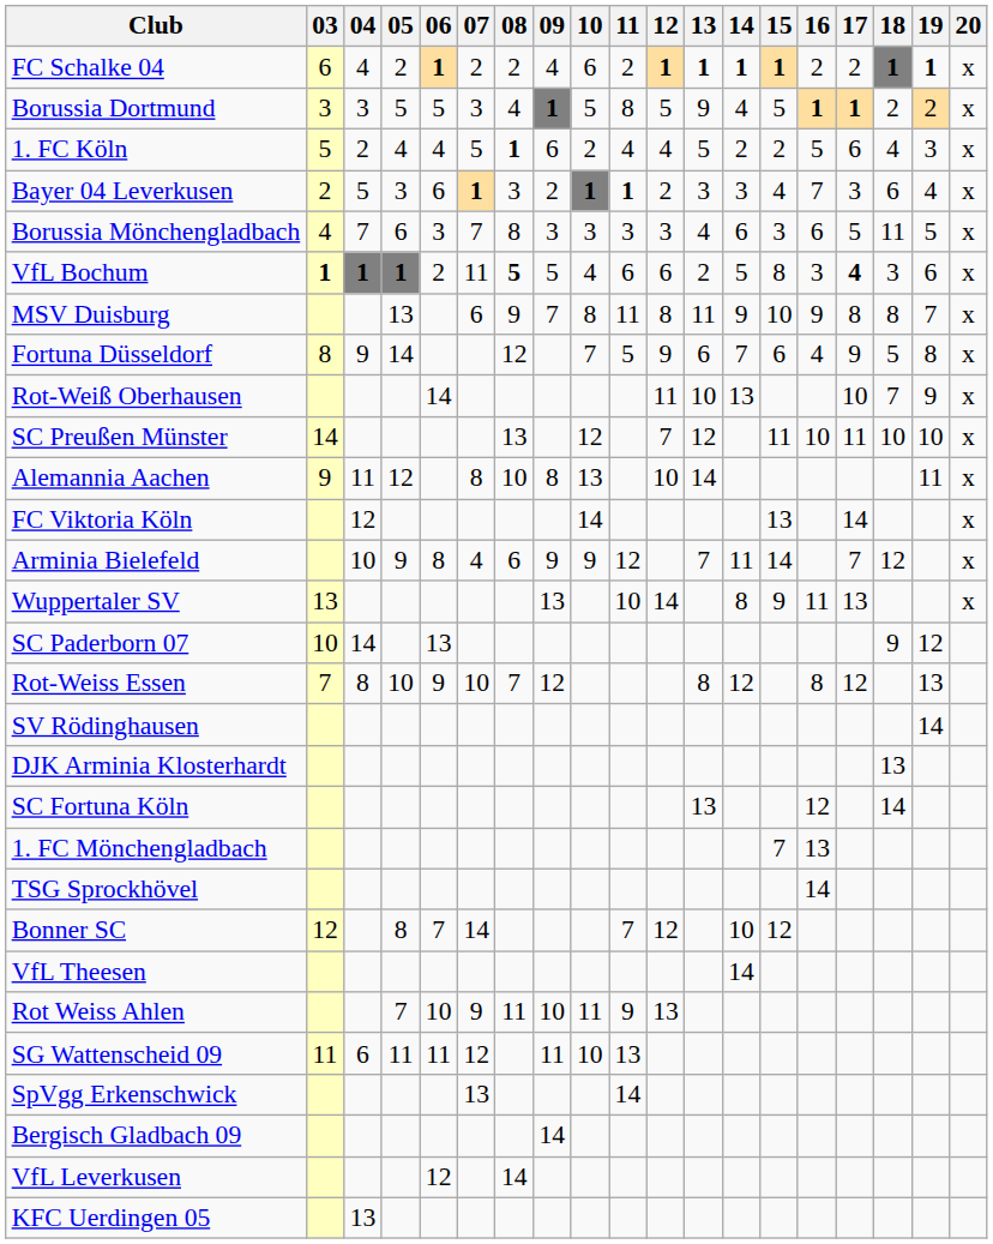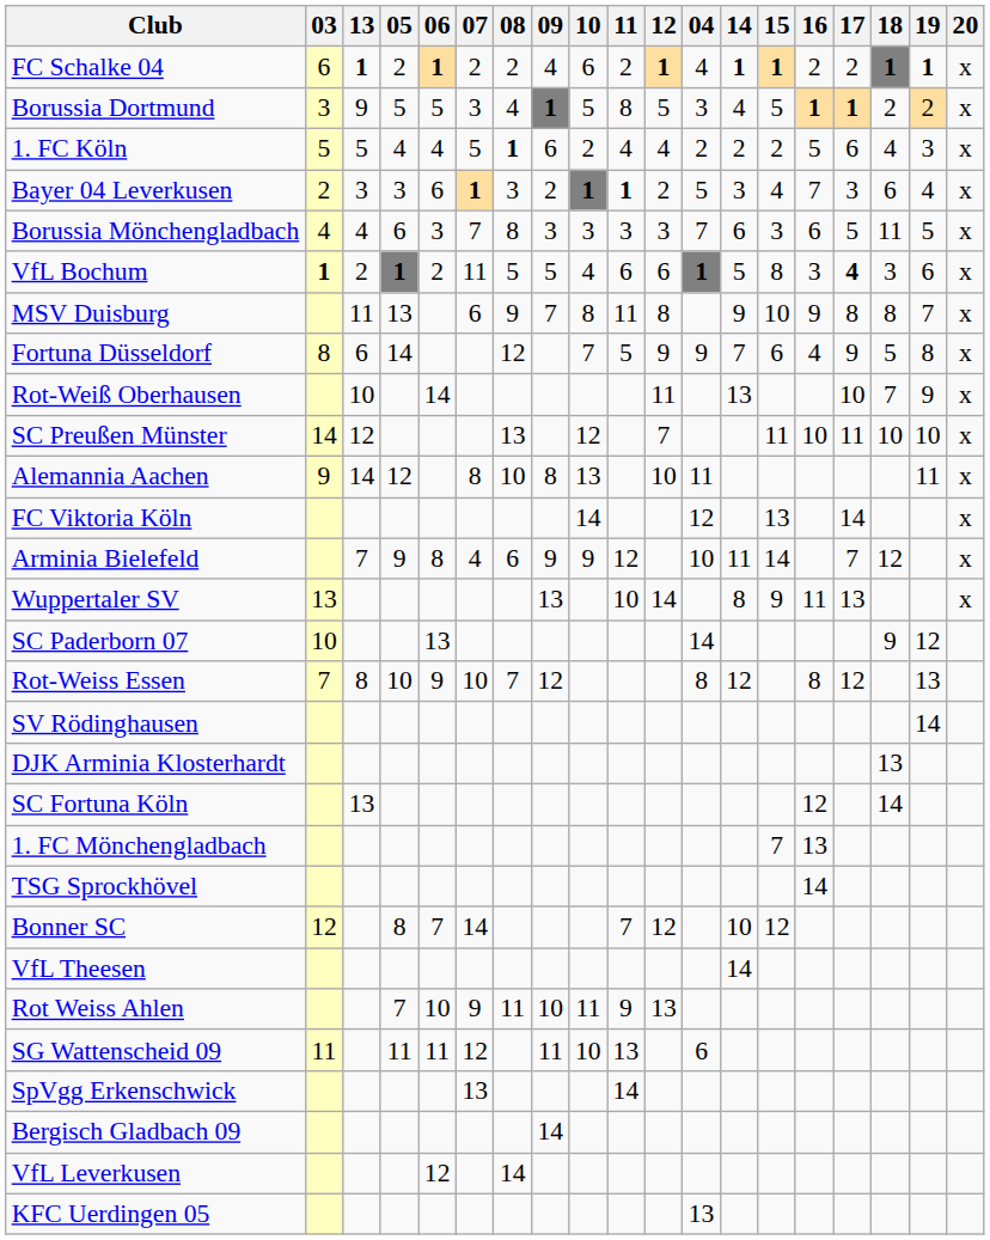 <table class="wikitable sortable">
 <tr>
 <th>Club</th>
 <th class="unsortable">03</th>
-<th class="unsortable">04</th>
+<th class="unsortable">13</th>
 <th class="unsortable">05</th>
 <th class="unsortable">06</th>
 <th class="unsortable">07</th>
 <th class="unsortable">08</th>
 <th class="unsortable">09</th>
 <th class="unsortable">10</th>
 <th class="unsortable">11</th>
 <th class="unsortable">12</th>
-<th class="unsortable">13</th>
+<th class="unsortable">04</th>
 <th class="unsortable">14</th>
 <th class="unsortable">15</th>
 <th class="unsortable">16</th>
 <th class="unsortable">17</th>
 <th class="unsortable">18</th>
 <th class="unsortable">19</th>
 <th class="unsortable">20</th>
 </tr>
 <tr align="center">
 <td align="left"><a href='#'>FC Schalke 04</a></td>
 <td style="background:#ffffbf">6</td>
-<td>4</td>
+<td><strong>1</strong></td>
 <td>2</td>
 <td style="background:#ffdf9f"><strong>1</strong></td>
 <td>2</td>
 <td>2</td>
 <td>4</td>
 <td>6</td>
 <td>2</td>
 <td style="background:#ffdf9f"><strong>1</strong></td>
-<td><strong>1</strong></td>
+<td>4</td>
 <td><strong>1</strong></td>
 <td style="background:#ffdf9f"><strong>1</strong></td>
 <td>2</td>
 <td>2</td>
 <td style="background:#808080"><strong>1</strong></td>
 <td><strong>1</strong></td>
 <td>x</td>
 </tr>
 <tr align="center">
 <td align="left"><a href='#'>Borussia Dortmund</a></td>
 <td style="background:#ffffbf">3</td>
-<td>3</td>
+<td>9</td>
 <td>5</td>
 <td>5</td>
 <td>3</td>
 <td>4</td>
 <td style="background:#808080"><strong>1</strong></td>
 <td>5</td>
 <td>8</td>
 <td>5</td>
-<td>9</td>
+<td>3</td>
 <td>4</td>
 <td>5</td>
 <td style="background:#ffdf9f"><strong>1</strong></td>
 <td style="background:#ffdf9f"><strong>1</strong></td>
 <td>2</td>
 <td style="background:#ffdf9f">2</td>
 <td>x</td>
 </tr>
 <tr align="center">
 <td align="left"><a href='#'>1. FC Köln</a></td>
 <td style="background:#ffffbf">5</td>
-<td>2</td>
+<td>5</td>
 <td>4</td>
 <td>4</td>
 <td>5</td>
 <td><strong>1</strong></td>
 <td>6</td>
 <td>2</td>
 <td>4</td>
 <td>4</td>
-<td>5</td>
+<td>2</td>
 <td>2</td>
 <td>2</td>
 <td>5</td>
 <td>6</td>
 <td>4</td>
 <td>3</td>
 <td>x</td>
 </tr>
 <tr align="center">
 <td align="left"><a href='#'>Bayer 04 Leverkusen</a></td>
 <td style="background:#ffffbf">2</td>
-<td>5</td>
+<td>3</td>
 <td>3</td>
 <td>6</td>
 <td style="background:#ffdf9f"><strong>1</strong></td>
 <td>3</td>
 <td>2</td>
 <td style="background:#808080"><strong>1</strong></td>
 <td><strong>1</strong></td>
 <td>2</td>
-<td>3</td>
+<td>5</td>
 <td>3</td>
 <td>4</td>
 <td>7</td>
 <td>3</td>
 <td>6</td>
 <td>4</td>
 <td>x</td>
 </tr>
 <tr align="center">
 <td align="left"><a href='#'>Borussia Mönchengladbach</a></td>
 <td style="background:#ffffbf">4</td>
-<td>7</td>
+<td>4</td>
 <td>6</td>
 <td>3</td>
 <td>7</td>
 <td>8</td>
 <td>3</td>
 <td>3</td>
 <td>3</td>
 <td>3</td>
-<td>4</td>
+<td>7</td>
 <td>6</td>
 <td>3</td>
 <td>6</td>
 <td>5</td>
 <td>11</td>
 <td>5</td>
 <td>x</td>
 </tr>
 <tr align="center">
 <td align="left"><a href='#'>VfL Bochum</a></td>
 <td style="background:#ffffbf"><strong>1</strong></td>
-<td style="background:#808080"><strong>1</strong></td>
+<td>2</td>
 <td style="background:#808080"><strong>1</strong></td>
 <td>2</td>
 <td>11</td>
-<td><strong>5</strong></td>
+<td>5</td>
 <td>5</td>
 <td>4</td>
 <td>6</td>
 <td>6</td>
-<td>2</td>
+<td style="background:#808080"><strong>1</strong></td>
 <td>5</td>
 <td>8</td>
 <td>3</td>
 <td><strong>4</strong></td>
 <td>3</td>
 <td>6</td>
 <td>x</td>
 </tr>
 <tr align="center">
 <td align="left"><a href='#'>MSV Duisburg</a></td>
 <td style="background:#ffffbf"></td>
-<td></td>
+<td>11</td>
 <td>13</td>
 <td></td>
 <td>6</td>
 <td>9</td>
 <td>7</td>
 <td>8</td>
 <td>11</td>
 <td>8</td>
-<td>11</td>
+<td></td>
 <td>9</td>
 <td>10</td>
 <td>9</td>
 <td>8</td>
 <td>8</td>
 <td>7</td>
 <td>x</td>
 </tr>
 <tr align="center">
 <td align="left"><a href='#'>Fortuna Düsseldorf</a></td>
 <td style="background:#ffffbf">8</td>
-<td>9</td>
+<td>6</td>
 <td>14</td>
 <td></td>
 <td></td>
 <td>12</td>
 <td></td>
 <td>7</td>
 <td>5</td>
 <td>9</td>
-<td>6</td>
+<td>9</td>
 <td>7</td>
 <td>6</td>
 <td>4</td>
 <td>9</td>
 <td>5</td>
 <td>8</td>
 <td>x</td>
 </tr>
 <tr align="center">
 <td align="left"><a href='#'>Rot-Weiß Oberhausen</a></td>
 <td style="background:#ffffbf"></td>
-<td></td>
+<td>10</td>
 <td></td>
 <td>14</td>
 <td></td>
 <td></td>
 <td></td>
 <td></td>
 <td></td>
 <td>11</td>
-<td>10</td>
+<td></td>
 <td>13</td>
 <td></td>
 <td></td>
 <td>10</td>
 <td>7</td>
 <td>9</td>
 <td>x</td>
 </tr>
 <tr align="center">
 <td align="left"><a href='#'>SC Preußen Münster</a></td>
 <td style="background:#ffffbf">14</td>
-<td></td>
+<td>12</td>
 <td></td>
 <td></td>
 <td></td>
 <td>13</td>
 <td></td>
 <td>12</td>
 <td></td>
 <td>7</td>
-<td>12</td>
+<td></td>
 <td></td>
 <td>11</td>
 <td>10</td>
 <td>11</td>
 <td>10</td>
 <td>10</td>
 <td>x</td>
 </tr>
 <tr align="center">
 <td align="left"><a href='#'>Alemannia Aachen</a></td>
 <td style="background:#ffffbf">9</td>
-<td>11</td>
+<td>14</td>
 <td>12</td>
 <td></td>
 <td>8</td>
 <td>10</td>
 <td>8</td>
 <td>13</td>
 <td></td>
 <td>10</td>
-<td>14</td>
+<td>11</td>
 <td></td>
 <td></td>
 <td></td>
 <td></td>
 <td></td>
 <td>11</td>
 <td>x</td>
 </tr>
 <tr align="center">
 <td align="left"><a href='#'>FC Viktoria Köln</a></td>
 <td style="background:#ffffbf"></td>
-<td>12</td>
+<td></td>
 <td></td>
 <td></td>
 <td></td>
 <td></td>
 <td></td>
 <td>14</td>
 <td></td>
 <td></td>
-<td></td>
+<td>12</td>
 <td></td>
 <td>13</td>
 <td></td>
 <td>14</td>
 <td></td>
 <td></td>
 <td>x</td>
 </tr>
 <tr align="center">
 <td align="left"><a href='#'>Arminia Bielefeld</a></td>
 <td style="background:#ffffbf"></td>
-<td>10</td>
+<td>7</td>
 <td>9</td>
 <td>8</td>
 <td>4</td>
 <td>6</td>
 <td>9</td>
 <td>9</td>
 <td>12</td>
 <td></td>
-<td>7</td>
+<td>10</td>
 <td>11</td>
 <td>14</td>
 <td></td>
 <td>7</td>
 <td>12</td>
 <td></td>
 <td>x</td>
 </tr>
 <tr align="center">
 <td align="left"><a href='#'>Wuppertaler SV</a></td>
 <td style="background:#ffffbf">13</td>
 <td></td>
 <td></td>
 <td></td>
 <td></td>
 <td></td>
 <td>13</td>
 <td></td>
 <td>10</td>
 <td>14</td>
 <td></td>
 <td>8</td>
 <td>9</td>
 <td>11</td>
 <td>13</td>
 <td></td>
 <td></td>
 <td>x</td>
 </tr>
 <tr align="center">
 <td align="left"><a href='#'>SC Paderborn 07</a></td>
 <td style="background:#ffffbf">10</td>
-<td>14</td>
+<td></td>
 <td></td>
 <td>13</td>
 <td></td>
 <td></td>
 <td></td>
 <td></td>
 <td></td>
 <td></td>
-<td></td>
+<td>14</td>
 <td></td>
 <td></td>
 <td></td>
 <td></td>
 <td>9</td>
 <td>12</td>
 <td></td>
 </tr>
 <tr align="center">
 <td align="left"><a href='#'>Rot-Weiss Essen</a></td>
 <td style="background:#ffffbf">7</td>
 <td>8</td>
 <td>10</td>
 <td>9</td>
 <td>10</td>
 <td>7</td>
 <td>12</td>
 <td></td>
 <td></td>
 <td></td>
 <td>8</td>
 <td>12</td>
 <td></td>
 <td>8</td>
 <td>12</td>
 <td></td>
 <td>13</td>
 <td></td>
 </tr>
 <tr align="center">
 <td align="left"><a href='#'>SV Rödinghausen</a></td>
 <td style="background:#ffffbf"></td>
 <td></td>
 <td></td>
 <td></td>
 <td></td>
 <td></td>
 <td></td>
 <td></td>
 <td></td>
 <td></td>
 <td></td>
 <td></td>
 <td></td>
 <td></td>
 <td></td>
 <td></td>
 <td>14</td>
 <td></td>
 </tr>
 <tr align="center">
 <td align="left"><a href='#'>DJK Arminia Klosterhardt</a></td>
 <td style="background:#ffffbf"></td>
 <td></td>
 <td></td>
 <td></td>
 <td></td>
 <td></td>
 <td></td>
 <td></td>
 <td></td>
 <td></td>
 <td></td>
 <td></td>
 <td></td>
 <td></td>
 <td></td>
 <td>13</td>
 <td></td>
 <td></td>
 </tr>
 <tr align="center">
 <td align="left"><a href='#'>SC Fortuna Köln</a></td>
 <td style="background:#ffffbf"></td>
+<td>13</td>
 <td></td>
 <td></td>
 <td></td>
 <td></td>
 <td></td>
 <td></td>
 <td></td>
 <td></td>
 <td></td>
-<td>13</td>
 <td></td>
 <td></td>
 <td>12</td>
 <td></td>
 <td>14</td>
 <td></td>
 <td></td>
 </tr>
 <tr align="center">
 <td align="left"><a href='#'>1. FC Mönchengladbach</a></td>
 <td style="background:#ffffbf"></td>
 <td></td>
 <td></td>
 <td></td>
 <td></td>
 <td></td>
 <td></td>
 <td></td>
 <td></td>
 <td></td>
 <td></td>
 <td></td>
 <td>7</td>
 <td>13</td>
 <td></td>
 <td></td>
 <td></td>
 <td></td>
 </tr>
 <tr align="center">
 <td align="left"><a href='#'>TSG Sprockhövel</a></td>
 <td style="background:#ffffbf"></td>
 <td></td>
 <td></td>
 <td></td>
 <td></td>
 <td></td>
 <td></td>
 <td></td>
 <td></td>
 <td></td>
 <td></td>
 <td></td>
 <td></td>
 <td>14</td>
 <td></td>
 <td></td>
 <td></td>
 <td></td>
 </tr>
 <tr align="center">
 <td align="left"><a href='#'>Bonner SC</a></td>
 <td style="background:#ffffbf">12</td>
 <td></td>
 <td>8</td>
 <td>7</td>
 <td>14</td>
 <td></td>
 <td></td>
 <td></td>
 <td>7</td>
 <td>12</td>
 <td></td>
 <td>10</td>
 <td>12</td>
 <td></td>
 <td></td>
 <td></td>
 <td></td>
 <td></td>
 </tr>
 <tr align="center">
 <td align="left"><a href='#'>VfL Theesen</a></td>
 <td style="background:#ffffbf"></td>
 <td></td>
 <td></td>
 <td></td>
 <td></td>
 <td></td>
 <td></td>
 <td></td>
 <td></td>
 <td></td>
 <td></td>
 <td>14</td>
 <td></td>
 <td></td>
 <td></td>
 <td></td>
 <td></td>
 <td></td>
 </tr>
 <tr align="center">
 <td align="left"><a href='#'>Rot Weiss Ahlen</a></td>
 <td style="background:#ffffbf"></td>
 <td></td>
 <td>7</td>
 <td>10</td>
 <td>9</td>
 <td>11</td>
 <td>10</td>
 <td>11</td>
 <td>9</td>
 <td>13</td>
 <td></td>
 <td></td>
 <td></td>
 <td></td>
 <td></td>
 <td></td>
 <td></td>
 <td></td>
 </tr>
 <tr align="center">
 <td align="left"><a href='#'>SG Wattenscheid 09</a></td>
 <td style="background:#ffffbf">11</td>
-<td>6</td>
+<td></td>
 <td>11</td>
 <td>11</td>
 <td>12</td>
 <td></td>
 <td>11</td>
 <td>10</td>
 <td>13</td>
 <td></td>
-<td></td>
+<td>6</td>
 <td></td>
 <td></td>
 <td></td>
 <td></td>
 <td></td>
 <td></td>
 <td></td>
 </tr>
 <tr align="center">
 <td align="left"><a href='#'>SpVgg Erkenschwick</a></td>
 <td style="background:#ffffbf"></td>
 <td></td>
 <td></td>
 <td></td>
 <td>13</td>
 <td></td>
 <td></td>
 <td></td>
 <td>14</td>
 <td></td>
 <td></td>
 <td></td>
 <td></td>
 <td></td>
 <td></td>
 <td></td>
 <td></td>
 <td></td>
 </tr>
 <tr align="center">
 <td align="left"><a href='#'>Bergisch Gladbach 09</a></td>
 <td style="background:#ffffbf"></td>
 <td></td>
 <td></td>
 <td></td>
 <td></td>
 <td></td>
 <td>14</td>
 <td></td>
 <td></td>
 <td></td>
 <td></td>
 <td></td>
 <td></td>
 <td></td>
 <td></td>
 <td></td>
 <td></td>
 <td></td>
 </tr>
 <tr align="center">
 <td align="left"><a href='#'>VfL Leverkusen</a></td>
 <td style="background:#ffffbf"></td>
 <td></td>
 <td></td>
 <td>12</td>
 <td></td>
 <td>14</td>
 <td></td>
 <td></td>
 <td></td>
 <td></td>
 <td></td>
 <td></td>
 <td></td>
 <td></td>
 <td></td>
 <td></td>
 <td></td>
 <td></td>
 </tr>
 <tr align="center">
 <td align="left"><a href='#'>KFC Uerdingen 05</a></td>
 <td style="background:#ffffbf"></td>
-<td>13</td>
 <td></td>
 <td></td>
 <td></td>
 <td></td>
 <td></td>
 <td></td>
 <td></td>
 <td></td>
 <td></td>
+<td>13</td>
 <td></td>
 <td></td>
 <td></td>
 <td></td>
 <td></td>
 <td></td>
 <td></td>
 </tr>
 </table>
